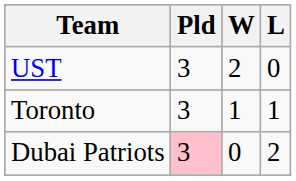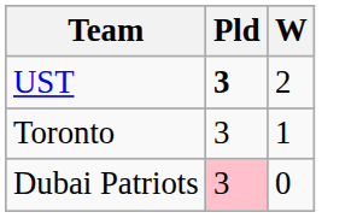 <table class="wikitable">
 <tr>
 <th>Team</th>
 <th><abbr>Pld</abbr></th>
 <th><abbr>W</abbr></th>
-<th><abbr>L</abbr></th>
 </tr>
 <tr>
 <td><a href='#'>UST</a></td>
-<td>3</td>
+<td><strong>3</strong></td>
 <td>2</td>
-<td>0</td>
 </tr>
 <tr>
 <td>Toronto</td>
 <td>3</td>
-<td>1</td>
 <td>1</td>
 </tr>
 <tr>
 <td>Dubai Patriots</td>
 <td style="background: pink;">3</td>
 <td>0</td>
-<td>2</td>
 </tr>
 </table>
